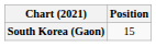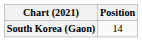 <table class="wikitable plainrowheaders" style="text-align:center">
 <tr>
 <th scope="col">Chart (2021)</th>
 <th scope="col">Position</th>
 </tr>
 <tr>
 <th scope="row">South Korea (Gaon)</th>
-<td>15</td>
+<td>14</td>
 </tr>
 </table>
